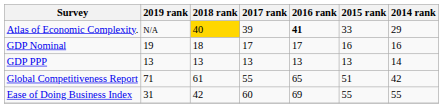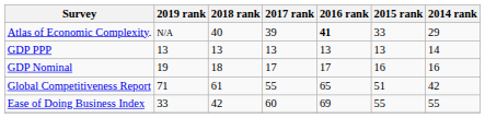 <table class="wikitable">
 <tr>
 <th>Survey</th>
 <th>2019 rank</th>
 <th>2018 rank</th>
 <th>2017 rank</th>
 <th>2016 rank</th>
 <th>2015 rank</th>
 <th>2014 rank</th>
 </tr>
 <tr>
 <td><a href='#'>Atlas of Economic Complexity</a>.</td>
 <td><small>N/A</small></td>
-<td style="background: gold;"> 40</td>
+<td> 40</td>
 <td> 39</td>
 <td><strong> 41</strong></td>
 <td> 33</td>
 <td> 29</td>
+</tr>
+<tr>
+<td><a href='#'>GDP PPP</a></td>
+<td> 13</td>
+<td> 13</td>
+<td> 13</td>
+<td> 13</td>
+<td> 13</td>
+<td> 14</td>
 </tr>
 <tr>
 <td><a href='#'>GDP Nominal</a></td>
 <td> 19</td>
 <td> 18</td>
 <td> 17</td>
 <td> 17</td>
 <td> 16</td>
 <td> 16</td>
-</tr>
-<tr>
-<td><a href='#'>GDP PPP</a></td>
-<td> 13</td>
-<td> 13</td>
-<td> 13</td>
-<td> 13</td>
-<td> 13</td>
-<td> 14</td>
 </tr>
 <tr>
 <td><a href='#'>Global Competitiveness Report</a></td>
 <td> 71</td>
 <td> 61</td>
 <td> 55</td>
 <td> 65</td>
 <td> 51</td>
 <td> 42</td>
 </tr>
 <tr>
 <td><a href='#'>Ease of Doing Business Index</a></td>
-<td> 31</td>
+<td> 33</td>
 <td> 42</td>
 <td> 60</td>
 <td> 69</td>
 <td> 55</td>
 <td> 55</td>
 </tr>
 <tr>
 </tr>
 </table>
